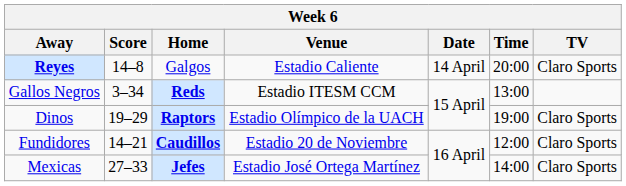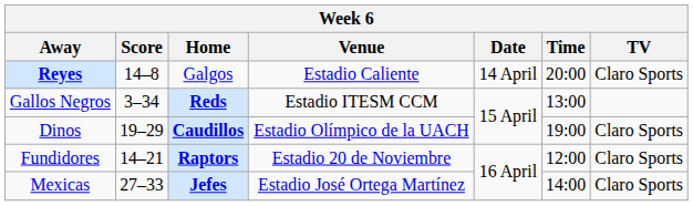 <table class="wikitable mw-collapsible mw-collapsed" style="width:100%;">
 <tr>
 <th colspan="8">Week 6</th>
 </tr>
 <tr>
 <th>Away</th>
 <th>Score</th>
 <th>Home</th>
 <th>Venue</th>
 <th>Date</th>
 <th>Time</th>
 <th>TV</th>
 </tr>
 <tr align="center">
 <td bgcolor="#D0E7FF"><strong><a href='#'>Reyes</a></strong></td>
 <td>14–8</td>
 <td><a href='#'>Galgos</a></td>
 <td><a href='#'>Estadio Caliente</a></td>
 <td>14 April</td>
 <td>20:00</td>
 <td>Claro Sports</td>
 </tr>
 <tr align="center">
 <td><a href='#'>Gallos Negros</a></td>
 <td>3–34</td>
 <td bgcolor="#D0E7FF"><strong><a href='#'>Reds</a></strong></td>
 <td>Estadio ITESM CCM</td>
 <td rowspan=2>15 April</td>
 <td>13:00</td>
 <td></td>
 </tr>
 <tr align="center">
 <td><a href='#'>Dinos</a></td>
 <td>19–29</td>
-<td bgcolor="#D0E7FF"><strong><a href='#'>Raptors</a></strong></td>
+<td bgcolor="#D0E7FF"><strong><a href='#'>Caudillos</a></strong></td>
 <td><a href='#'>Estadio Olímpico de la UACH</a></td>
 <td>19:00</td>
 <td>Claro Sports</td>
 </tr>
 <tr align="center">
 <td><a href='#'>Fundidores</a></td>
 <td>14–21</td>
-<td bgcolor="#D0E7FF"><strong><a href='#'>Caudillos</a></strong></td>
+<td bgcolor="#D0E7FF"><strong><a href='#'>Raptors</a></strong></td>
 <td><a href='#'>Estadio 20 de Noviembre</a></td>
 <td rowspan=2>16 April</td>
 <td>12:00</td>
 <td>Claro Sports</td>
 </tr>
 <tr align="center">
 <td><a href='#'>Mexicas</a></td>
 <td>27–33</td>
 <td bgcolor="#D0E7FF"><strong><a href='#'>Jefes</a></strong></td>
 <td><a href='#'>Estadio José Ortega Martínez</a></td>
 <td>14:00</td>
 <td>Claro Sports</td>
 </tr>
 </table>
